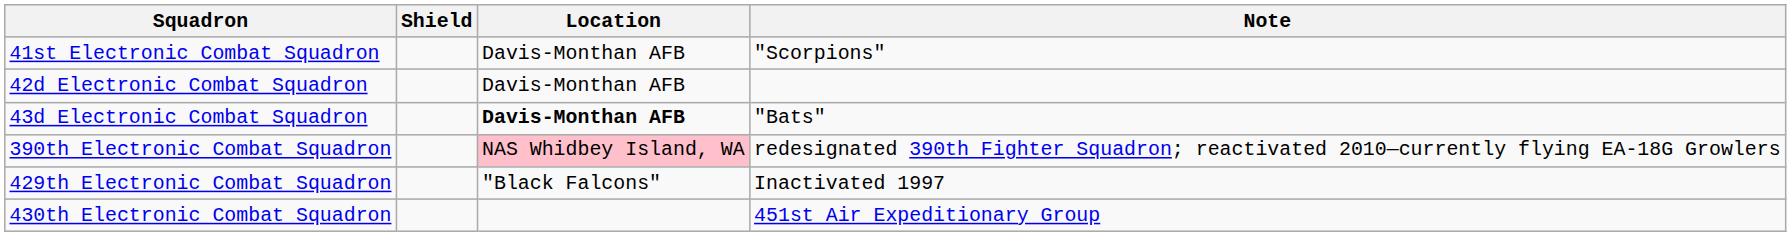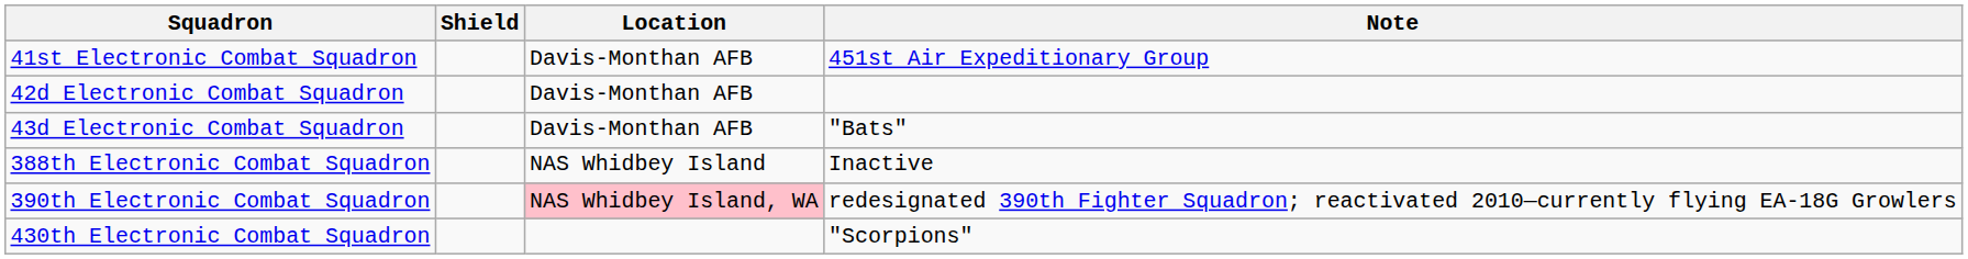 <table class="wikitable">
 <tr>
 <th>Squadron</th>
 <th>Shield</th>
 <th>Location</th>
 <th>Note</th>
 </tr>
 <tr>
 <td><a href='#'>41st Electronic Combat Squadron</a></td>
 <td></td>
 <td>Davis-Monthan AFB</td>
-<td>"Scorpions"</td>
+<td><a href='#'>451st Air Expeditionary Group</a></td>
 </tr>
 <tr>
 <td><a href='#'>42d Electronic Combat Squadron</a></td>
 <td></td>
 <td>Davis-Monthan AFB</td>
 <td></td>
 </tr>
 <tr>
 <td><a href='#'>43d Electronic Combat Squadron</a></td>
 <td></td>
-<td><strong>Davis-Monthan AFB</strong></td>
+<td>Davis-Monthan AFB</td>
 <td>"Bats"</td>
+</tr>
+<tr>
+<td><a href='#'>388th Electronic Combat Squadron</a></td>
+<td></td>
+<td>NAS Whidbey Island</td>
+<td>Inactive</td>
 </tr>
 <tr>
 <td><a href='#'>390th Electronic Combat Squadron</a></td>
 <td></td>
 <td style="background: pink;">NAS Whidbey Island, WA</td>
 <td>redesignated <a href='#'>390th Fighter Squadron</a>; reactivated 2010—currently flying EA-18G Growlers</td>
 </tr>
 <tr>
-<td><a href='#'>429th Electronic Combat Squadron</a></td>
-<td></td>
-<td>"Black Falcons"</td>
-<td>Inactivated 1997</td>
-</tr>
-<tr>
 <td><a href='#'>430th Electronic Combat Squadron</a></td>
 <td></td>
 <td></td>
-<td><a href='#'>451st Air Expeditionary Group</a></td>
+<td>"Scorpions"</td>
 </tr>
 </table>
